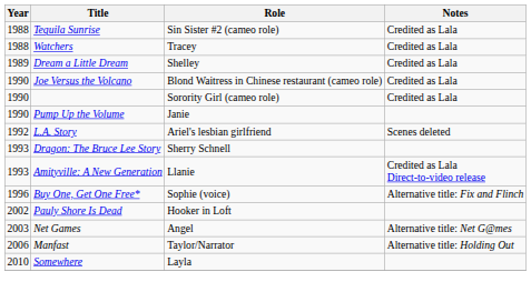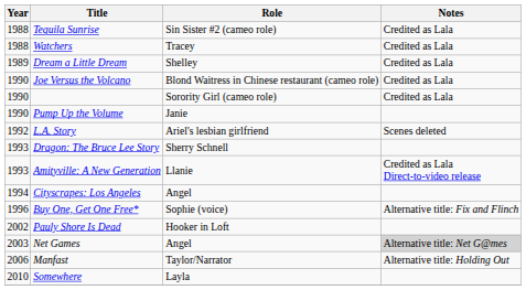 <table class="wikitable sortable">
 <tr>
 <th>Year</th>
 <th>Title</th>
 <th>Role</th>
 <th class="unsortable">Notes</th>
 </tr>
 <tr>
 <td>1988</td>
 <td><em><a href='#'>Tequila Sunrise</a></em></td>
 <td>Sin Sister #2 (cameo role)</td>
 <td>Credited as Lala</td>
 </tr>
 <tr>
 <td>1988</td>
 <td><em><a href='#'>Watchers</a></em></td>
 <td>Tracey</td>
 <td>Credited as Lala</td>
 </tr>
 <tr>
 <td>1989</td>
 <td><em><a href='#'>Dream a Little Dream</a></em></td>
 <td>Shelley</td>
 <td>Credited as Lala</td>
 </tr>
 <tr>
 <td>1990</td>
 <td><em><a href='#'>Joe Versus the Volcano</a></em></td>
 <td>Blond Waitress in Chinese restaurant (cameo role)</td>
 <td>Credited as Lala</td>
 </tr>
 <tr>
 <td>1990</td>
 <td><em></em></td>
 <td>Sorority Girl (cameo role)</td>
 <td>Credited as Lala</td>
 </tr>
 <tr>
 <td>1990</td>
 <td><em><a href='#'>Pump Up the Volume</a></em></td>
 <td>Janie</td>
 <td></td>
 </tr>
 <tr>
 <td>1992</td>
 <td><em><a href='#'>L.A. Story</a></em></td>
 <td>Ariel's lesbian girlfriend</td>
 <td>Scenes deleted</td>
 </tr>
 <tr>
 <td>1993</td>
 <td><em><a href='#'>Dragon: The Bruce Lee Story</a></em></td>
 <td>Sherry Schnell</td>
 <td></td>
 </tr>
 <tr>
 <td>1993</td>
 <td><em><a href='#'>Amityville: A New Generation</a></em></td>
 <td>Llanie</td>
 <td>Credited as Lala<br><a href='#'>Direct-to-video release</a></td>
 </tr>
 <tr>
+<td>1994</td>
+<td><em><a href='#'>Cityscrapes: Los Angeles</a></em></td>
+<td>Angel</td>
+<td></td>
+</tr>
+<tr>
 <td>1996</td>
 <td><em><a href='#'>Buy One, Get One Free*</a></em></td>
 <td>Sophie (voice)</td>
 <td>Alternative title: <em>Fix and Flinch</em></td>
 </tr>
 <tr>
 <td>2002</td>
 <td><em><a href='#'>Pauly Shore Is Dead</a></em></td>
 <td>Hooker in Loft</td>
 <td></td>
 </tr>
 <tr>
 <td>2003</td>
 <td><em>Net Games</em></td>
 <td>Angel</td>
-<td>Alternative title: <em>Net G@mes</em></td>
+<td style="background: lightgrey;">Alternative title: <em>Net G@mes</em></td>
 </tr>
 <tr>
 <td>2006</td>
 <td><em>Manfast</em></td>
 <td>Taylor/Narrator</td>
 <td>Alternative title: <em>Holding Out</em></td>
 </tr>
 <tr>
 <td>2010</td>
 <td><em><a href='#'>Somewhere</a></em></td>
 <td>Layla</td>
 <td></td>
 </tr>
 <tr>
 </tr>
 </table>
